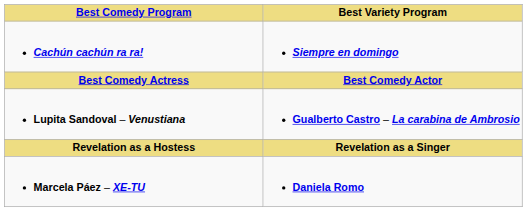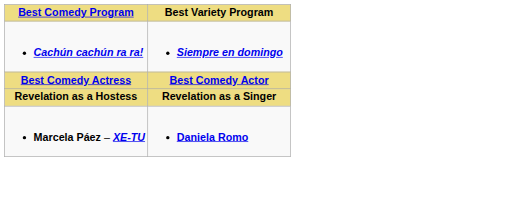 <table class="wikitable">
 <tr>
 <th style="background:#EEDD82; width:50%"><a href='#'>Best Comedy Program</a></th>
 <th style="background:#EEDD82; width:50%">Best Variety Program</th>
 </tr>
 <tr>
 <td valign="top"><br><ul><li><strong><em><a href='#'>Cachún cachún ra ra!</a></em></strong></li></ul></td>
 <td valign="top"><br><ul><li><strong><em><a href='#'>Siempre en domingo</a></em></strong></li></ul></td>
 </tr>
 <tr>
 <th style="background:#EEDD82; width:50%"><a href='#'>Best Comedy Actress</a></th>
 <th style="background:#EEDD82; width:50%"><a href='#'>Best Comedy Actor</a></th>
 </tr>
 <tr>
-<td valign="top"><br><ul><li><strong>Lupita Sandoval</strong> – <strong><em>Venustiana</em></strong></li></ul></td>
-<td valign="top"><br><ul><li><strong><a href='#'>Gualberto Castro</a></strong> – <strong><em><a href='#'>La carabina de Ambrosio</a></em></strong></li></ul></td>
-</tr>
-<tr>
 <th style="background:#EEDD82; width:50%">Revelation as a Hostess</th>
 <th style="background:#EEDD82; width:50%">Revelation as a Singer</th>
 </tr>
 <tr>
 <td valign="top"><br><ul><li><strong>Marcela Páez</strong> – <strong><em><a href='#'>XE-TU</a></em></strong></li></ul></td>
 <td valign="top"><br><ul><li><strong><a href='#'>Daniela Romo</a></strong></li></ul></td>
 </tr>
 </table>
